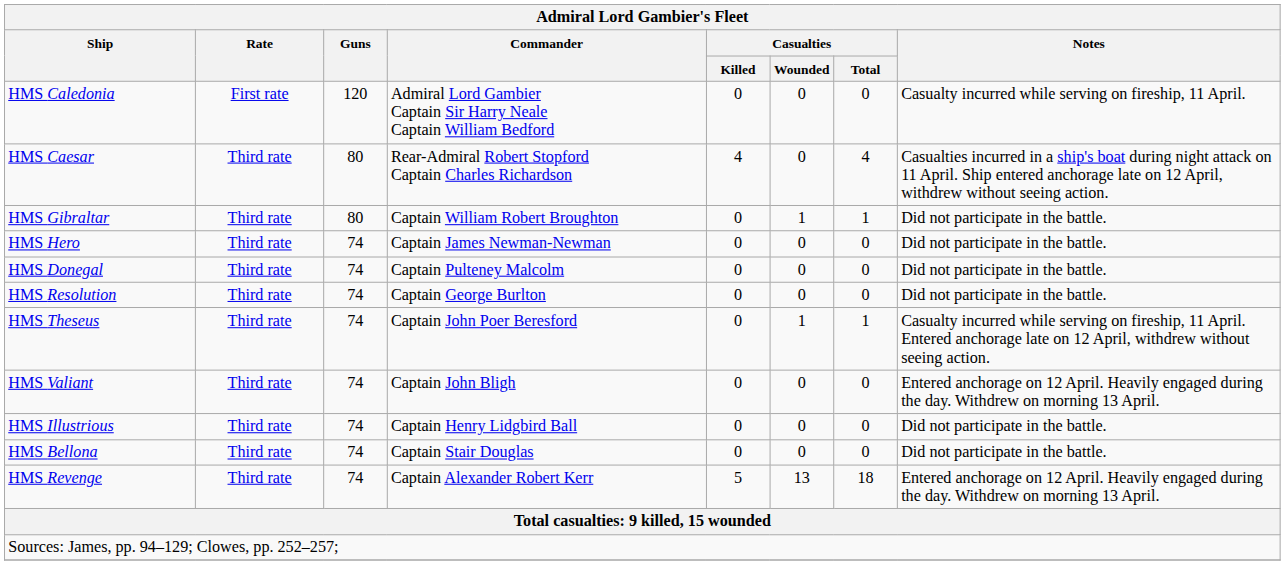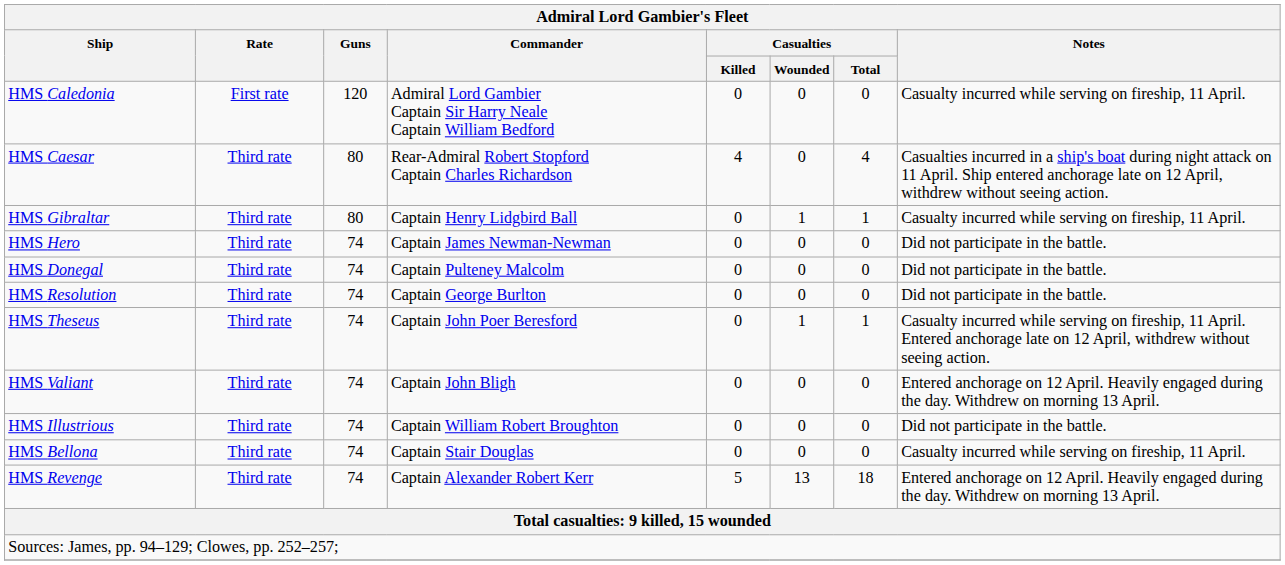 <table class="wikitable" width=100%>
 <tr valign="top">
 <th colspan="11" bgcolor="white">Admiral Lord Gambier's Fleet</th>
 </tr>
 <tr valign="top"|- valign="top">
 <th width=15%; align= center rowspan=2><small> Ship </small></th>
 <th width=10%; align= center rowspan=2><small> Rate </small></th>
 <th width=5%; align= center rowspan=2><small> Guns </small></th>
 <th width=25%; align= center rowspan=2><small> Commander </small></th>
 <th width=15%; align= center colspan=3><small>Casualties</small></th>
 <th width=30%; align= center rowspan=2><small>Notes</small></th>
 </tr>
 <tr valign="top">
 <th width=5%; align= center><small> Killed </small></th>
 <th width=5%; align= center><small> Wounded </small></th>
 <th width=5%; align= center><small> Total</small></th>
 </tr>
 <tr valign="top">
 <td align= left><a href='#'>HMS <em>Caledonia</em></a></td>
 <td align= center><a href='#'>First rate</a></td>
 <td align= center>120</td>
 <td align= left>Admiral <a href='#'>Lord Gambier</a><br>Captain <a href='#'>Sir Harry Neale</a><br>Captain <a href='#'>William Bedford</a></td>
 <td align= center>0</td>
 <td align= center>0</td>
 <td align= center>0</td>
 <td align= left>Casualty incurred while serving on fireship, 11 April.</td>
 </tr>
 <tr valign="top">
 <td align= left><a href='#'>HMS <em>Caesar</em></a></td>
 <td align= center><a href='#'>Third rate</a></td>
 <td align= center>80</td>
 <td align= left>Rear-Admiral <a href='#'>Robert Stopford</a><br>Captain <a href='#'>Charles Richardson</a></td>
 <td align= center>4</td>
 <td align= center>0</td>
 <td align= center>4</td>
 <td align= left>Casualties incurred in a <a href='#'>ship's boat</a> during night attack on 11 April. Ship entered anchorage late on 12 April, withdrew without seeing action.</td>
 </tr>
 <tr valign="top">
 <td align= left><a href='#'>HMS <em>Gibraltar</em></a></td>
 <td align= center><a href='#'>Third rate</a></td>
 <td align= center>80</td>
-<td align= left>Captain <a href='#'>William Robert Broughton</a></td>
+<td align= left>Captain <a href='#'>Henry Lidgbird Ball</a></td>
 <td align= center>0</td>
 <td align= center>1</td>
 <td align= center>1</td>
-<td align= left>Did not participate in the battle.</td>
+<td align= left>Casualty incurred while serving on fireship, 11 April.</td>
 </tr>
 <tr valign="top">
 <td align= left><a href='#'>HMS <em>Hero</em></a></td>
 <td align= center><a href='#'>Third rate</a></td>
 <td align= center>74</td>
 <td align= left>Captain <a href='#'>James Newman-Newman</a></td>
 <td align= center>0</td>
 <td align= center>0</td>
 <td align= center>0</td>
 <td align= left>Did not participate in the battle.</td>
 </tr>
 <tr valign="top">
 <td align= left><a href='#'>HMS <em>Donegal</em></a></td>
 <td align= center><a href='#'>Third rate</a></td>
 <td align= center>74</td>
 <td align= left>Captain <a href='#'>Pulteney Malcolm</a></td>
 <td align= center>0</td>
 <td align= center>0</td>
 <td align= center>0</td>
 <td align= left>Did not participate in the battle.</td>
 </tr>
 <tr valign="top">
 <td align= left><a href='#'>HMS <em>Resolution</em></a></td>
 <td align= center><a href='#'>Third rate</a></td>
 <td align= center>74</td>
 <td align= left>Captain <a href='#'>George Burlton</a></td>
 <td align= center>0</td>
 <td align= center>0</td>
 <td align= center>0</td>
 <td align= left>Did not participate in the battle.</td>
 </tr>
 <tr valign="top">
 <td align= left><a href='#'>HMS <em>Theseus</em></a></td>
 <td align= center><a href='#'>Third rate</a></td>
 <td align= center>74</td>
 <td align= left>Captain <a href='#'>John Poer Beresford</a></td>
 <td align= center>0</td>
 <td align= center>1</td>
 <td align= center>1</td>
 <td align= left>Casualty incurred while serving on fireship, 11 April. Entered anchorage late on 12 April, withdrew without seeing action.</td>
 </tr>
 <tr valign="top">
 <td align= left><a href='#'>HMS <em>Valiant</em></a></td>
 <td align= center><a href='#'>Third rate</a></td>
 <td align= center>74</td>
 <td align= left>Captain <a href='#'>John Bligh</a></td>
 <td align= center>0</td>
 <td align= center>0</td>
 <td align= center>0</td>
 <td align= left>Entered anchorage on 12 April. Heavily engaged during the day. Withdrew on morning 13 April.</td>
 </tr>
 <tr valign="top">
 <td align= left><a href='#'>HMS <em>Illustrious</em></a></td>
 <td align= center><a href='#'>Third rate</a></td>
 <td align= center>74</td>
-<td align= left>Captain <a href='#'>Henry Lidgbird Ball</a></td>
+<td align= left>Captain <a href='#'>William Robert Broughton</a></td>
 <td align= center>0</td>
 <td align= center>0</td>
 <td align= center>0</td>
 <td align= left>Did not participate in the battle.</td>
 </tr>
 <tr valign="top">
 <td align= left><a href='#'>HMS <em>Bellona</em></a></td>
 <td align= center><a href='#'>Third rate</a></td>
 <td align= center>74</td>
 <td align= left>Captain <a href='#'>Stair Douglas</a></td>
 <td align= center>0</td>
 <td align= center>0</td>
 <td align= center>0</td>
-<td align= left>Did not participate in the battle.</td>
+<td align= left>Casualty incurred while serving on fireship, 11 April.</td>
 </tr>
 <tr valign="top">
 <td align= left><a href='#'>HMS <em>Revenge</em></a></td>
 <td align= center><a href='#'>Third rate</a></td>
 <td align= center>74</td>
 <td align= left>Captain <a href='#'>Alexander Robert Kerr</a></td>
 <td align= center>5</td>
 <td align= center>13</td>
 <td align= center>18</td>
 <td align= left>Entered anchorage on 12 April. Heavily engaged during the day. Withdrew on morning 13 April.</td>
 </tr>
 <tr valign="top">
 <th colspan="11" bgcolor="white">Total casualties: 9 killed, 15 wounded</th>
 </tr>
 <tr valign="top">
 <td colspan="8" align="left">Sources: James, pp. 94–129; Clowes, pp. 252–257; </td>
 </tr>
 <tr>
 </tr>
 </table>
